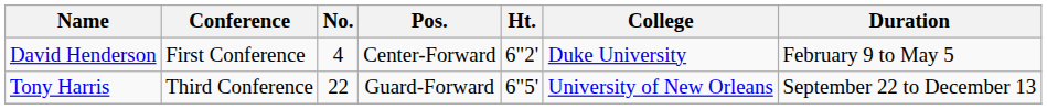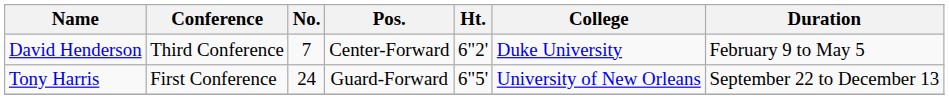 <table class="wikitable" border="1">
 <tr>
 <th>Name</th>
 <th>Conference</th>
 <th>No.</th>
 <th>Pos.</th>
 <th>Ht.</th>
 <th>College</th>
 <th>Duration</th>
 </tr>
 <tr>
 <td><a href='#'>David Henderson</a></td>
-<td>First Conference</td>
-<td align=center>4</td>
+<td>Third Conference</td>
+<td align=center>7</td>
 <td align=center>Center-Forward</td>
 <td align=center>6"2'</td>
 <td><a href='#'>Duke University</a></td>
 <td>February 9 to May 5</td>
 </tr>
 <tr>
 <td><a href='#'>Tony Harris</a></td>
-<td>Third Conference</td>
-<td align=center>22</td>
+<td>First Conference</td>
+<td align=center>24</td>
 <td align=center>Guard-Forward</td>
 <td align=center>6"5'</td>
 <td><a href='#'>University of New Orleans</a></td>
 <td>September 22 to December 13</td>
 </tr>
 <tr>
 </tr>
 </table>
